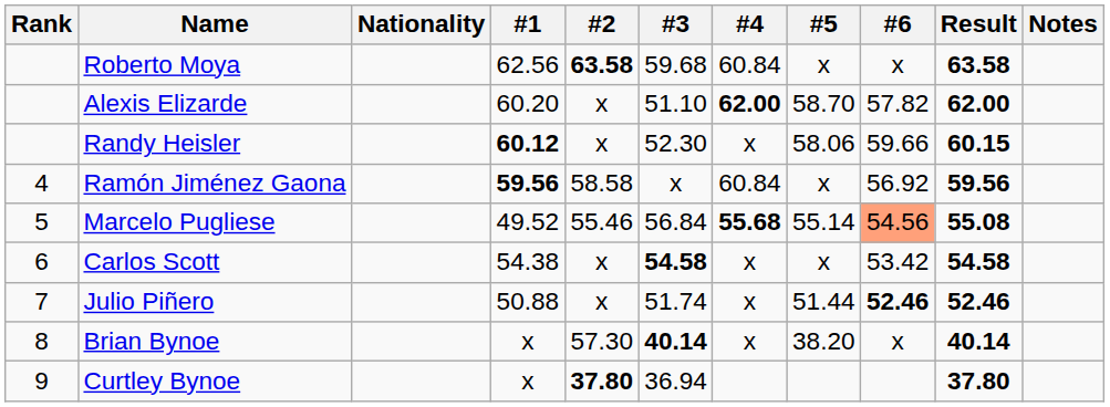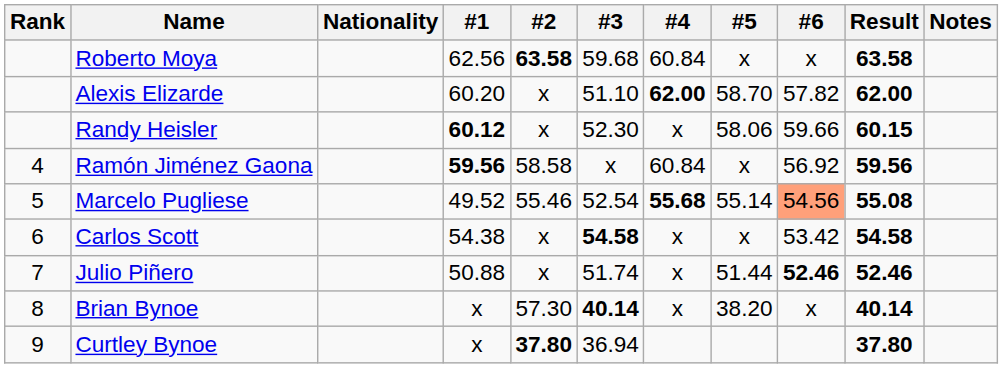 <table class="wikitable sortable" style="text-align:center">
 <tr>
 <th>Rank</th>
 <th>Name</th>
 <th>Nationality</th>
 <th>#1</th>
 <th>#2</th>
 <th>#3</th>
 <th>#4</th>
 <th>#5</th>
 <th>#6</th>
 <th>Result</th>
 <th>Notes</th>
 </tr>
 <tr>
 <td></td>
 <td align=left><a href='#'>Roberto Moya</a></td>
 <td align=left></td>
 <td>62.56</td>
 <td><strong>63.58</strong></td>
 <td>59.68</td>
 <td>60.84</td>
 <td>x</td>
 <td>x</td>
 <td><strong>63.58</strong></td>
 <td></td>
 </tr>
 <tr>
 <td></td>
 <td align=left><a href='#'>Alexis Elizarde</a></td>
 <td align=left></td>
 <td>60.20</td>
 <td>x</td>
 <td>51.10</td>
 <td><strong>62.00</strong></td>
 <td>58.70</td>
 <td>57.82</td>
 <td><strong>62.00</strong></td>
 <td></td>
 </tr>
 <tr>
 <td></td>
 <td align=left><a href='#'>Randy Heisler</a></td>
 <td align=left></td>
 <td><strong>60.12</strong></td>
 <td>x</td>
 <td>52.30</td>
 <td>x</td>
 <td>58.06</td>
 <td>59.66</td>
 <td><strong>60.15</strong></td>
 <td></td>
 </tr>
 <tr>
 <td>4</td>
 <td align=left><a href='#'>Ramón Jiménez Gaona</a></td>
 <td align=left></td>
 <td><strong>59.56</strong></td>
 <td>58.58</td>
 <td>x</td>
 <td>60.84</td>
 <td>x</td>
 <td>56.92</td>
 <td><strong>59.56</strong></td>
 <td></td>
 </tr>
 <tr>
 <td>5</td>
 <td align=left><a href='#'>Marcelo Pugliese</a></td>
 <td align=left></td>
 <td>49.52</td>
 <td>55.46</td>
-<td>56.84</td>
+<td>52.54</td>
 <td><strong>55.68</strong></td>
 <td>55.14</td>
 <td style="background: lightsalmon;">54.56</td>
 <td><strong>55.08</strong></td>
 <td></td>
 </tr>
 <tr>
 <td>6</td>
 <td align=left><a href='#'>Carlos Scott</a></td>
 <td align=left></td>
 <td>54.38</td>
 <td>x</td>
 <td><strong>54.58</strong></td>
 <td>x</td>
 <td>x</td>
 <td>53.42</td>
 <td><strong>54.58</strong></td>
 <td></td>
 </tr>
 <tr>
 <td>7</td>
 <td align=left><a href='#'>Julio Piñero</a></td>
 <td align=left></td>
 <td>50.88</td>
 <td>x</td>
 <td>51.74</td>
 <td>x</td>
 <td>51.44</td>
 <td><strong>52.46</strong></td>
 <td><strong>52.46</strong></td>
 <td></td>
 </tr>
 <tr>
 <td>8</td>
 <td align=left><a href='#'>Brian Bynoe</a></td>
 <td align=left></td>
 <td>x</td>
 <td>57.30</td>
 <td><strong>40.14</strong></td>
 <td>x</td>
 <td>38.20</td>
 <td>x</td>
 <td><strong>40.14</strong></td>
 <td></td>
 </tr>
 <tr>
 <td>9</td>
 <td align=left><a href='#'>Curtley Bynoe</a></td>
 <td align=left></td>
 <td>x</td>
 <td><strong>37.80</strong></td>
 <td>36.94</td>
 <td></td>
 <td></td>
 <td></td>
 <td><strong>37.80</strong></td>
 <td></td>
 </tr>
 </table>
